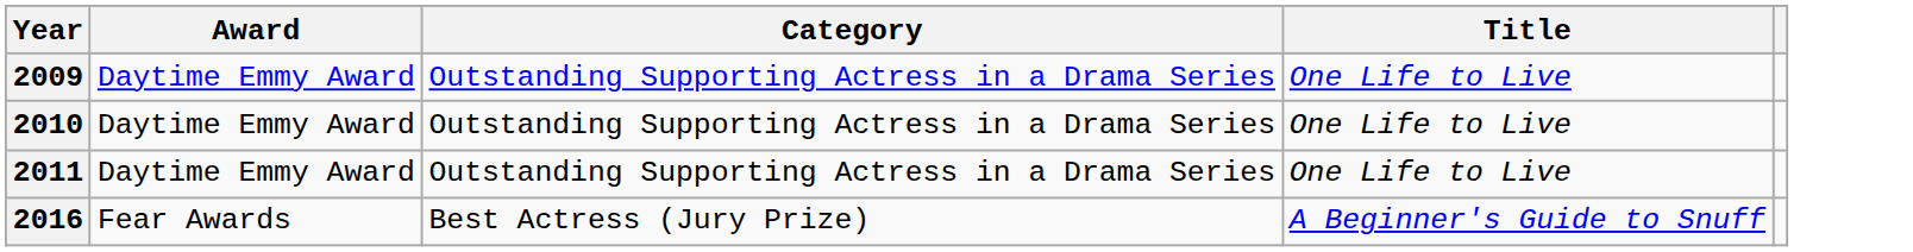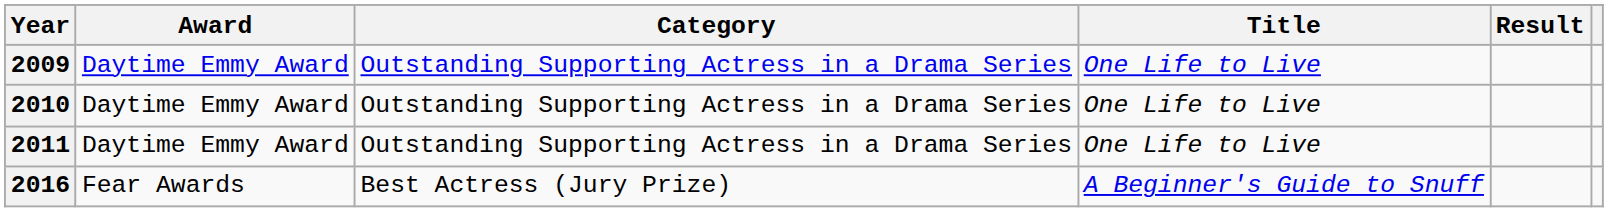 <table class="wikitable sortable plainrowheaders">
 <tr>
 <th scope="col">Year</th>
 <th scope="col">Award</th>
 <th scope="col">Category</th>
 <th scope="col">Title</th>
+<th scope="col">Result</th>
 <th scope="col" class="unsortable"></th>
 </tr>
 <tr>
 <th>2009</th>
 <td><a href='#'>Daytime Emmy Award</a></td>
 <td><a href='#'>Outstanding Supporting Actress in a Drama Series</a></td>
 <td><em><a href='#'>One Life to Live</a></em></td>
 <td></td>
+<td></td>
 </tr>
 <tr>
 <th>2010</th>
 <td>Daytime Emmy Award</td>
 <td>Outstanding Supporting Actress in a Drama Series</td>
 <td><em>One Life to Live</em></td>
+<td></td>
 <td></td>
 </tr>
 <tr>
 <th>2011</th>
 <td>Daytime Emmy Award</td>
 <td>Outstanding Supporting Actress in a Drama Series</td>
 <td><em>One Life to Live</em></td>
 <td></td>
+<td></td>
 </tr>
 <tr>
 <th>2016</th>
 <td>Fear Awards</td>
 <td>Best Actress (Jury Prize)</td>
 <td><em><a href='#'>A Beginner's Guide to Snuff</a></em></td>
 <td></td>
+<td></td>
 </tr>
 </table>
